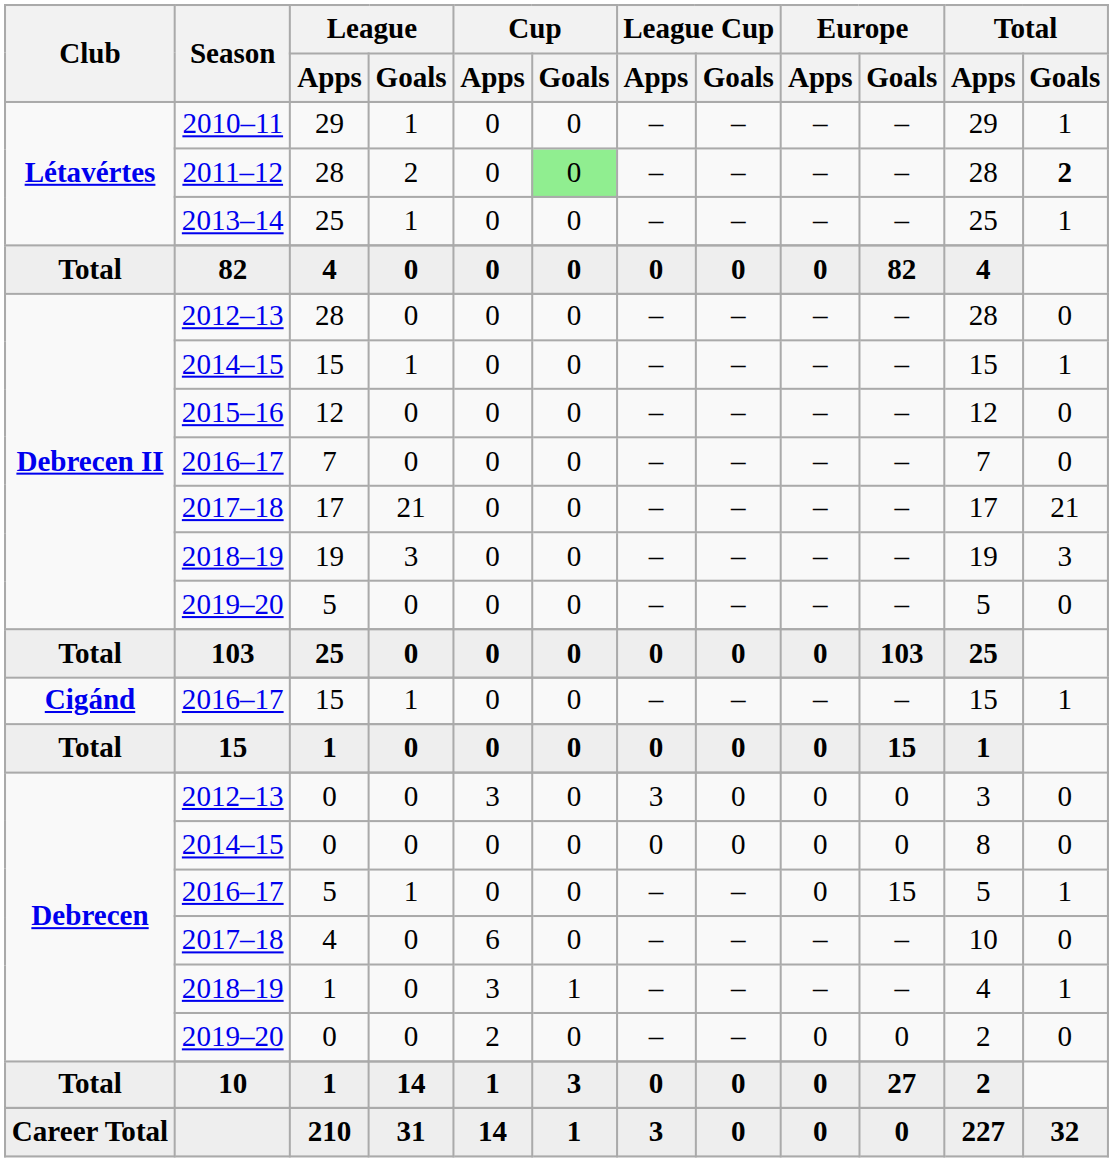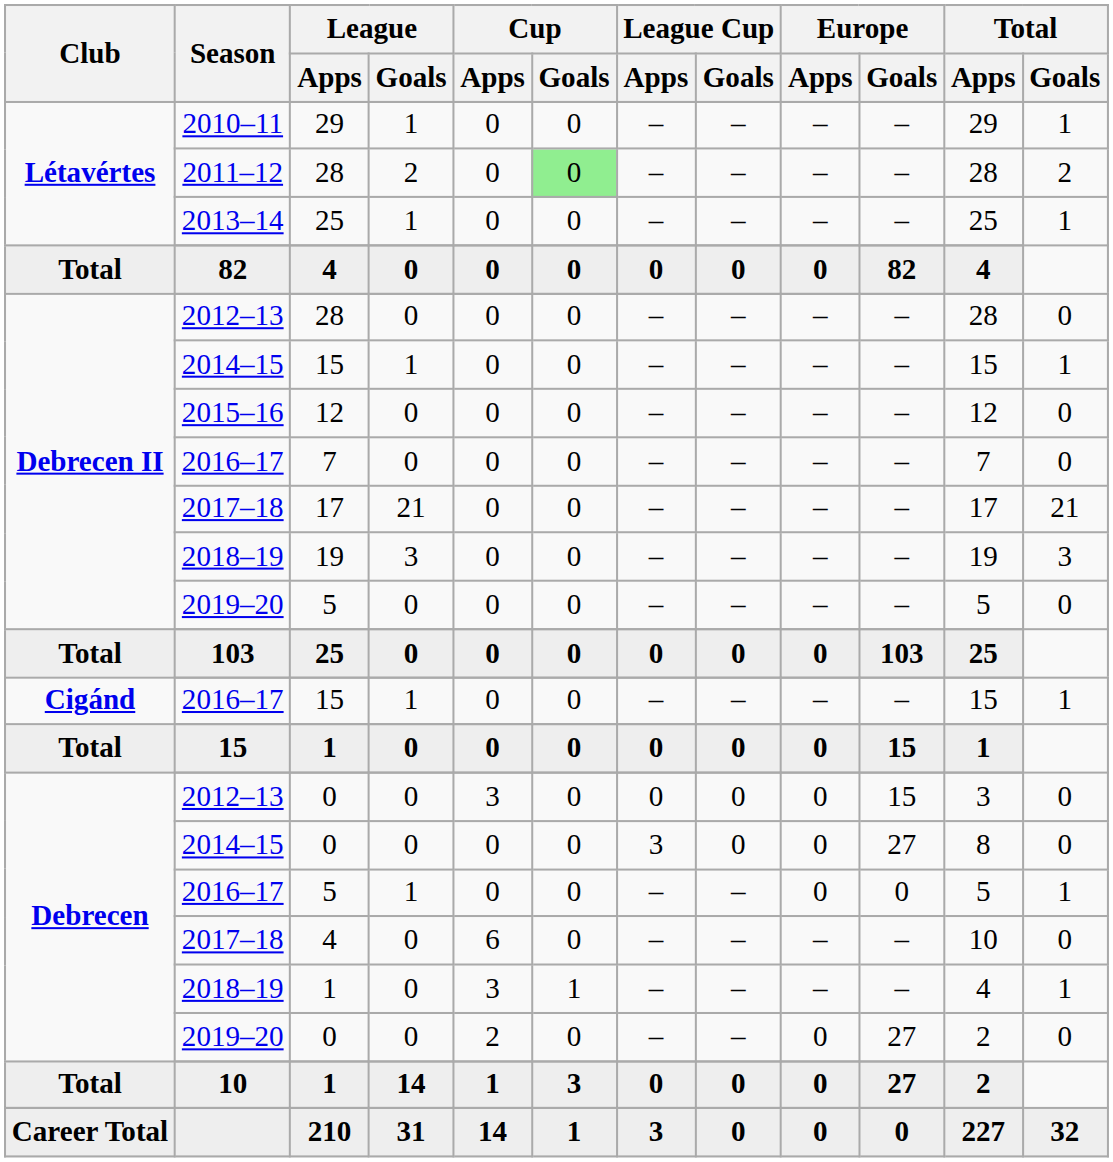 <table class="wikitable" style="font-size:90%; text-align: center;">
 <tr>
 <th rowspan="2">Club</th>
 <th rowspan="2">Season</th>
 <th colspan="2">League</th>
 <th colspan="2">Cup</th>
 <th colspan="2">League Cup</th>
 <th colspan="2">Europe</th>
 <th colspan="2">Total</th>
 </tr>
 <tr>
 <th>Apps</th>
 <th>Goals</th>
 <th>Apps</th>
 <th>Goals</th>
 <th>Apps</th>
 <th>Goals</th>
 <th>Apps</th>
 <th>Goals</th>
 <th>Apps</th>
 <th>Goals</th>
 </tr>
 <tr ||-||-||-|->
 <td rowspan="5" valign="center"><strong><a href='#'>Létavértes</a></strong></td>
 </tr>
 <tr>
 <td><a href='#'>2010–11</a></td>
 <td>29</td>
 <td>1</td>
 <td>0</td>
 <td>0</td>
 <td>–</td>
 <td>–</td>
 <td>–</td>
 <td>–</td>
 <td>29</td>
 <td>1</td>
 </tr>
 <tr>
 <td><a href='#'>2011–12</a></td>
 <td>28</td>
 <td>2</td>
 <td>0</td>
 <td style="background: lightgreen;">0</td>
 <td>–</td>
 <td>–</td>
 <td>–</td>
 <td>–</td>
 <td>28</td>
-<td><strong>2</strong></td>
+<td>2</td>
 </tr>
 <tr>
 <td><a href='#'>2013–14</a></td>
 <td>25</td>
 <td>1</td>
 <td>0</td>
 <td>0</td>
 <td>–</td>
 <td>–</td>
 <td>–</td>
 <td>–</td>
 <td>25</td>
 <td>1</td>
 </tr>
 <tr>
 </tr>
 <tr style="font-weight:bold; background-color:#eeeeee;">
 <td>Total</td>
 <td>82</td>
 <td>4</td>
 <td>0</td>
 <td>0</td>
 <td>0</td>
 <td>0</td>
 <td>0</td>
 <td>0</td>
 <td>82</td>
 <td>4</td>
 </tr>
 <tr>
 <td rowspan="9" valign="center"><strong><a href='#'>Debrecen II</a></strong></td>
 </tr>
 <tr>
 <td><a href='#'>2012–13</a></td>
 <td>28</td>
 <td>0</td>
 <td>0</td>
 <td>0</td>
 <td>–</td>
 <td>–</td>
 <td>–</td>
 <td>–</td>
 <td>28</td>
 <td>0</td>
 </tr>
 <tr>
 <td><a href='#'>2014–15</a></td>
 <td>15</td>
 <td>1</td>
 <td>0</td>
 <td>0</td>
 <td>–</td>
 <td>–</td>
 <td>–</td>
 <td>–</td>
 <td>15</td>
 <td>1</td>
 </tr>
 <tr>
 <td><a href='#'>2015–16</a></td>
 <td>12</td>
 <td>0</td>
 <td>0</td>
 <td>0</td>
 <td>–</td>
 <td>–</td>
 <td>–</td>
 <td>–</td>
 <td>12</td>
 <td>0</td>
 </tr>
 <tr>
 <td><a href='#'>2016–17</a></td>
 <td>7</td>
 <td>0</td>
 <td>0</td>
 <td>0</td>
 <td>–</td>
 <td>–</td>
 <td>–</td>
 <td>–</td>
 <td>7</td>
 <td>0</td>
 </tr>
 <tr>
 <td><a href='#'>2017–18</a></td>
 <td>17</td>
 <td>21</td>
 <td>0</td>
 <td>0</td>
 <td>–</td>
 <td>–</td>
 <td>–</td>
 <td>–</td>
 <td>17</td>
 <td>21</td>
 </tr>
 <tr>
 <td><a href='#'>2018–19</a></td>
 <td>19</td>
 <td>3</td>
 <td>0</td>
 <td>0</td>
 <td>–</td>
 <td>–</td>
 <td>–</td>
 <td>–</td>
 <td>19</td>
 <td>3</td>
 </tr>
 <tr>
 <td><a href='#'>2019–20</a></td>
 <td>5</td>
 <td>0</td>
 <td>0</td>
 <td>0</td>
 <td>–</td>
 <td>–</td>
 <td>–</td>
 <td>–</td>
 <td>5</td>
 <td>0</td>
 </tr>
 <tr>
 </tr>
 <tr style="font-weight:bold; background-color:#eeeeee;">
 <td>Total</td>
 <td>103</td>
 <td>25</td>
 <td>0</td>
 <td>0</td>
 <td>0</td>
 <td>0</td>
 <td>0</td>
 <td>0</td>
 <td>103</td>
 <td>25</td>
 </tr>
 <tr>
 <td rowspan="3" valign="center"><strong><a href='#'>Cigánd</a></strong></td>
 </tr>
 <tr>
 <td><a href='#'>2016–17</a></td>
 <td>15</td>
 <td>1</td>
 <td>0</td>
 <td>0</td>
 <td>–</td>
 <td>–</td>
 <td>–</td>
 <td>–</td>
 <td>15</td>
 <td>1</td>
 </tr>
 <tr>
 </tr>
 <tr style="font-weight:bold; background-color:#eeeeee;">
 <td>Total</td>
 <td>15</td>
 <td>1</td>
 <td>0</td>
 <td>0</td>
 <td>0</td>
 <td>0</td>
 <td>0</td>
 <td>0</td>
 <td>15</td>
 <td>1</td>
 </tr>
 <tr>
 <td rowspan="8" valign="center"><strong><a href='#'>Debrecen</a></strong></td>
 </tr>
 <tr>
 <td><a href='#'>2012–13</a></td>
 <td>0</td>
 <td>0</td>
 <td>3</td>
 <td>0</td>
-<td>3</td>
 <td>0</td>
 <td>0</td>
 <td>0</td>
+<td>15</td>
 <td>3</td>
 <td>0</td>
 </tr>
 <tr>
 <td><a href='#'>2014–15</a></td>
 <td>0</td>
 <td>0</td>
 <td>0</td>
 <td>0</td>
+<td>3</td>
 <td>0</td>
 <td>0</td>
-<td>0</td>
-<td>0</td>
+<td>27</td>
 <td>8</td>
 <td>0</td>
 </tr>
 <tr>
 <td><a href='#'>2016–17</a></td>
 <td>5</td>
 <td>1</td>
 <td>0</td>
 <td>0</td>
 <td>–</td>
 <td>–</td>
 <td>0</td>
-<td>15</td>
+<td>0</td>
 <td>5</td>
 <td>1</td>
 </tr>
 <tr>
 <td><a href='#'>2017–18</a></td>
 <td>4</td>
 <td>0</td>
 <td>6</td>
 <td>0</td>
 <td>–</td>
 <td>–</td>
 <td>–</td>
 <td>–</td>
 <td>10</td>
 <td>0</td>
 </tr>
 <tr>
 <td><a href='#'>2018–19</a></td>
 <td>1</td>
 <td>0</td>
 <td>3</td>
 <td>1</td>
 <td>–</td>
 <td>–</td>
 <td>–</td>
 <td>–</td>
 <td>4</td>
 <td>1</td>
 </tr>
 <tr>
 <td><a href='#'>2019–20</a></td>
 <td>0</td>
 <td>0</td>
 <td>2</td>
 <td>0</td>
 <td>–</td>
 <td>–</td>
 <td>0</td>
-<td>0</td>
+<td>27</td>
 <td>2</td>
 <td>0</td>
 </tr>
 <tr>
 </tr>
 <tr style="font-weight:bold; background-color:#eeeeee;">
 <td>Total</td>
 <td>10</td>
 <td>1</td>
 <td>14</td>
 <td>1</td>
 <td>3</td>
 <td>0</td>
 <td>0</td>
 <td>0</td>
 <td>27</td>
 <td>2</td>
 </tr>
 <tr>
 </tr>
 <tr style="font-weight:bold; background-color:#eeeeee;">
 <td rowspan="1" valign="top"><strong>Career Total</strong></td>
 <td></td>
 <td><strong>210</strong></td>
 <td><strong>31</strong></td>
 <td><strong>14</strong></td>
 <td><strong>1</strong></td>
 <td><strong>3</strong></td>
 <td><strong>0</strong></td>
 <td><strong>0</strong></td>
 <td><strong>0</strong></td>
 <td><strong>227</strong></td>
 <td><strong>32</strong></td>
 </tr>
 </table>
